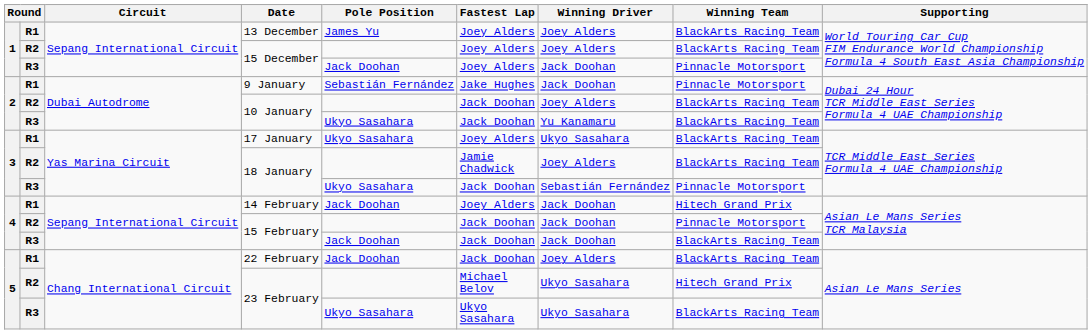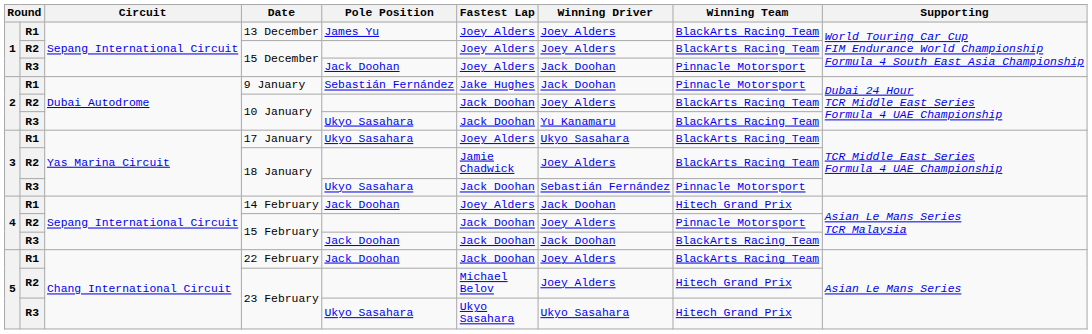 <table class="wikitable" style="font-size:85%">
 <tr>
 <th colspan=2>Round</th>
 <th>Circuit</th>
 <th>Date</th>
 <th>Pole Position</th>
 <th>Fastest Lap</th>
 <th>Winning Driver</th>
 <th>Winning Team</th>
 <th>Supporting</th>
 </tr>
 <tr>
 <th rowspan=3>1</th>
 <th>R1</th>
 <td rowspan=3 nowrap> <a href='#'>Sepang International Circuit</a></td>
 <td nowrap>13 December</td>
 <td nowrap> <a href='#'>James Yu</a> </td>
 <td> <a href='#'>Joey Alders</a></td>
 <td nowrap> <a href='#'>Joey Alders</a></td>
 <td nowrap> <a href='#'>BlackArts Racing Team</a></td>
 <td rowspan=3 nowrap><em><a href='#'>World Touring Car Cup</a><br><a href='#'>FIM Endurance World Championship</a><br><a href='#'>Formula 4 South East Asia Championship</a></em></td>
 </tr>
 <tr>
 <th>R2</th>
 <td rowspan=2>15 December</td>
 <td></td>
 <td nowrap> <a href='#'>Joey Alders</a></td>
 <td nowrap> <a href='#'>Joey Alders</a></td>
 <td nowrap> <a href='#'>BlackArts Racing Team</a></td>
 </tr>
 <tr>
 <th>R3</th>
 <td nowrap> <a href='#'>Jack Doohan</a></td>
 <td> <a href='#'>Joey Alders</a></td>
 <td nowrap> <a href='#'>Jack Doohan</a></td>
 <td nowrap> <a href='#'>Pinnacle Motorsport</a></td>
 </tr>
 <tr>
 <th rowspan=3>2</th>
 <th>R1</th>
 <td rowspan=3> <a href='#'>Dubai Autodrome</a></td>
 <td>9 January</td>
 <td nowrap> <a href='#'>Sebastián Fernández</a></td>
 <td> <a href='#'>Jake Hughes</a></td>
 <td> <a href='#'>Jack Doohan</a></td>
 <td> <a href='#'>Pinnacle Motorsport</a></td>
 <td rowspan=3><em><a href='#'>Dubai 24 Hour</a><br><a href='#'>TCR Middle East Series</a><br><a href='#'>Formula 4 UAE Championship</a></em></td>
 </tr>
 <tr>
 <th>R2</th>
 <td rowspan=2>10 January</td>
 <td></td>
 <td> <a href='#'>Jack Doohan</a></td>
 <td> <a href='#'>Joey Alders</a></td>
 <td> <a href='#'>BlackArts Racing Team</a></td>
 </tr>
 <tr>
 <th>R3</th>
 <td> <a href='#'>Ukyo Sasahara</a></td>
 <td nowrap> <a href='#'>Jack Doohan</a></td>
 <td> <a href='#'>Yu Kanamaru</a></td>
 <td> <a href='#'>BlackArts Racing Team</a></td>
 </tr>
 <tr>
 <th rowspan=3>3</th>
 <th>R1</th>
 <td rowspan=3> <a href='#'>Yas Marina Circuit</a></td>
 <td>17 January</td>
 <td> <a href='#'>Ukyo Sasahara</a></td>
 <td> <a href='#'>Joey Alders</a></td>
 <td> <a href='#'>Ukyo Sasahara</a></td>
 <td> <a href='#'>BlackArts Racing Team</a></td>
 <td rowspan=3><em><a href='#'>TCR Middle East Series</a><br><a href='#'>Formula 4 UAE Championship</a></em></td>
 </tr>
 <tr>
 <th>R2</th>
 <td rowspan=2>18 January</td>
 <td></td>
 <td> <a href='#'>Jamie Chadwick</a></td>
 <td> <a href='#'>Joey Alders</a></td>
 <td> <a href='#'>BlackArts Racing Team</a></td>
 </tr>
 <tr>
 <th>R3</th>
 <td> <a href='#'>Ukyo Sasahara</a></td>
 <td> <a href='#'>Jack Doohan</a></td>
 <td nowrap> <a href='#'>Sebastián Fernández</a></td>
 <td> <a href='#'>Pinnacle Motorsport</a></td>
 </tr>
 <tr>
 <th rowspan=3>4</th>
 <th>R1</th>
 <td rowspan=3> <a href='#'>Sepang International Circuit</a></td>
 <td>14 February</td>
 <td> <a href='#'>Jack Doohan</a></td>
 <td> <a href='#'>Joey Alders</a></td>
 <td> <a href='#'>Jack Doohan</a></td>
 <td> <a href='#'>Hitech Grand Prix</a></td>
 <td rowspan=3><em><a href='#'>Asian Le Mans Series</a></em><br><em><a href='#'>TCR Malaysia</a></em></td>
 </tr>
 <tr>
 <th>R2</th>
 <td rowspan=2>15 February</td>
 <td></td>
 <td> <a href='#'>Jack Doohan</a></td>
-<td> <a href='#'>Jack Doohan</a></td>
+<td> <a href='#'>Joey Alders</a></td>
 <td> <a href='#'>Pinnacle Motorsport</a></td>
 </tr>
 <tr>
 <th>R3</th>
 <td> <a href='#'>Jack Doohan</a></td>
 <td> <a href='#'>Jack Doohan</a></td>
 <td> <a href='#'>Jack Doohan</a></td>
 <td nowrap> <a href='#'>BlackArts Racing Team</a></td>
 </tr>
 <tr>
 <th rowspan=3>5</th>
 <th>R1</th>
 <td rowspan=3> <a href='#'>Chang International Circuit</a></td>
 <td>22 February</td>
 <td> <a href='#'>Jack Doohan</a></td>
 <td> <a href='#'>Jack Doohan</a></td>
 <td> <a href='#'>Joey Alders</a></td>
 <td> <a href='#'>BlackArts Racing Team</a></td>
 <td rowspan=3><em><a href='#'>Asian Le Mans Series</a></em></td>
 </tr>
 <tr>
 <th>R2</th>
 <td rowspan=2>23 February</td>
 <td></td>
 <td> <a href='#'>Michael Belov</a></td>
-<td> <a href='#'>Ukyo Sasahara</a></td>
+<td> <a href='#'>Joey Alders</a></td>
 <td> <a href='#'>Hitech Grand Prix</a></td>
 </tr>
 <tr>
 <th>R3</th>
 <td> <a href='#'>Ukyo Sasahara</a></td>
 <td> <a href='#'>Ukyo Sasahara</a></td>
 <td> <a href='#'>Ukyo Sasahara</a></td>
-<td> <a href='#'>BlackArts Racing Team</a></td>
+<td> <a href='#'>Hitech Grand Prix</a></td>
 </tr>
 </table>
